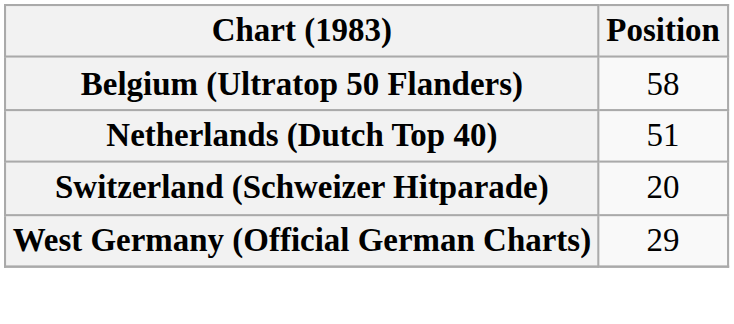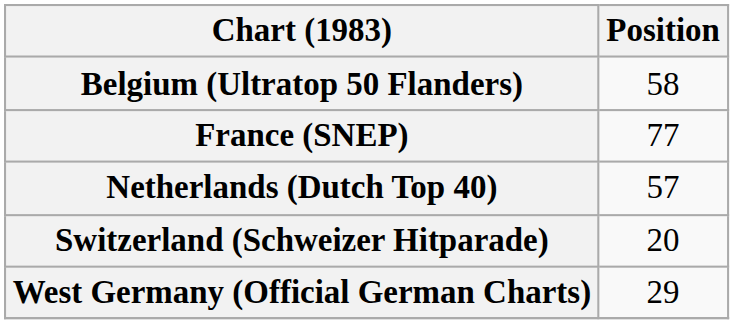 <table class="wikitable sortable plainrowheaders" style="text-align:center">
 <tr>
 <th scope="col">Chart (1983)</th>
 <th scope="col">Position</th>
 </tr>
 <tr>
 <th scope="row">Belgium (Ultratop 50 Flanders)</th>
 <td>58</td>
 </tr>
 <tr>
+<th scope="row">France (SNEP)</th>
+<td>77</td>
+</tr>
+<tr>
 <th scope="row">Netherlands (Dutch Top 40)</th>
-<td>51</td>
+<td>57</td>
 </tr>
 <tr>
 <th scope="row">Switzerland (Schweizer Hitparade)</th>
 <td>20</td>
 </tr>
 <tr>
 <th scope="row">West Germany (Official German Charts)</th>
 <td>29</td>
 </tr>
 <tr>
 </tr>
 </table>
